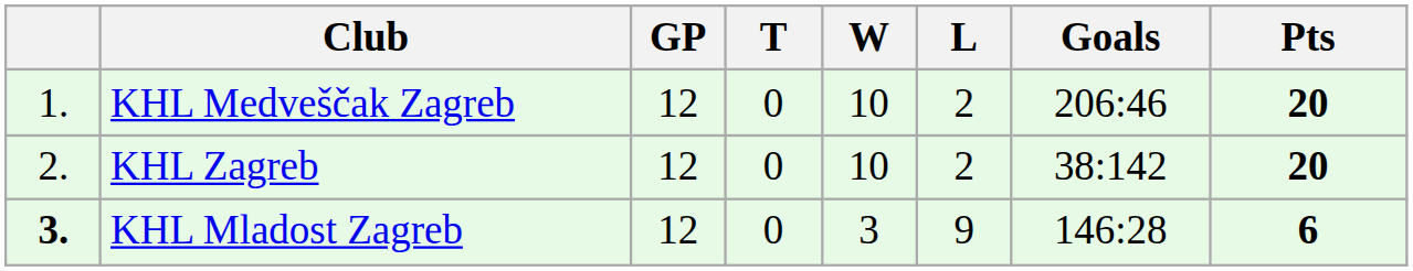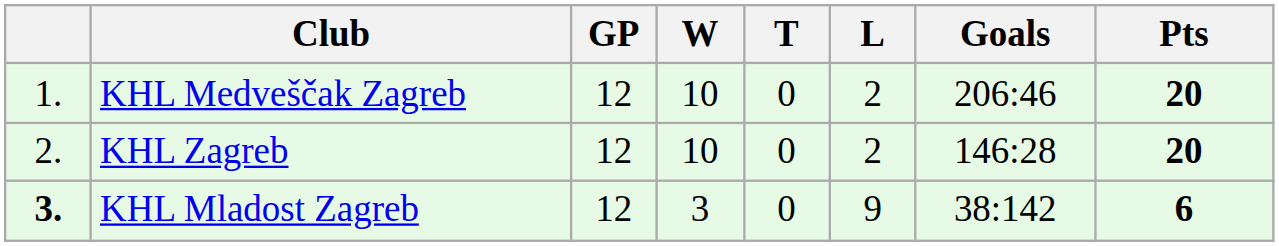 <table class="wikitable">
 <tr>
 <th width="30"></th>
 <th width="200">Club</th>
 <th width="30">GP</th>
+<th width="30">W</th>
 <th width="30">T</th>
-<th width="30">W</th>
 <th width="30">L</th>
 <th width="70">Goals</th>
 <th width="70">Pts</th>
 </tr>
 <tr bgcolor="#e6fae6" align="center">
 <td>1.</td>
 <td align="left"><a href='#'>KHL Medveščak Zagreb</a></td>
 <td>12</td>
+<td>10</td>
 <td>0</td>
-<td>10</td>
 <td>2</td>
 <td>206:46</td>
 <td><strong>20</strong></td>
 </tr>
 <tr bgcolor="#e6fae6" align="center">
 <td>2.</td>
 <td align="left"><a href='#'>KHL Zagreb</a></td>
 <td>12</td>
+<td>10</td>
 <td>0</td>
-<td>10</td>
 <td>2</td>
-<td>38:142</td>
+<td>146:28</td>
 <td><strong>20</strong></td>
 </tr>
 <tr bgcolor="#e6fae6" align="center">
 <td><strong>3.</strong></td>
 <td align="left"><a href='#'>KHL Mladost Zagreb</a></td>
 <td>12</td>
+<td>3</td>
 <td>0</td>
-<td>3</td>
 <td>9</td>
-<td>146:28</td>
+<td>38:142</td>
 <td><strong>6</strong></td>
 </tr>
 </table>
